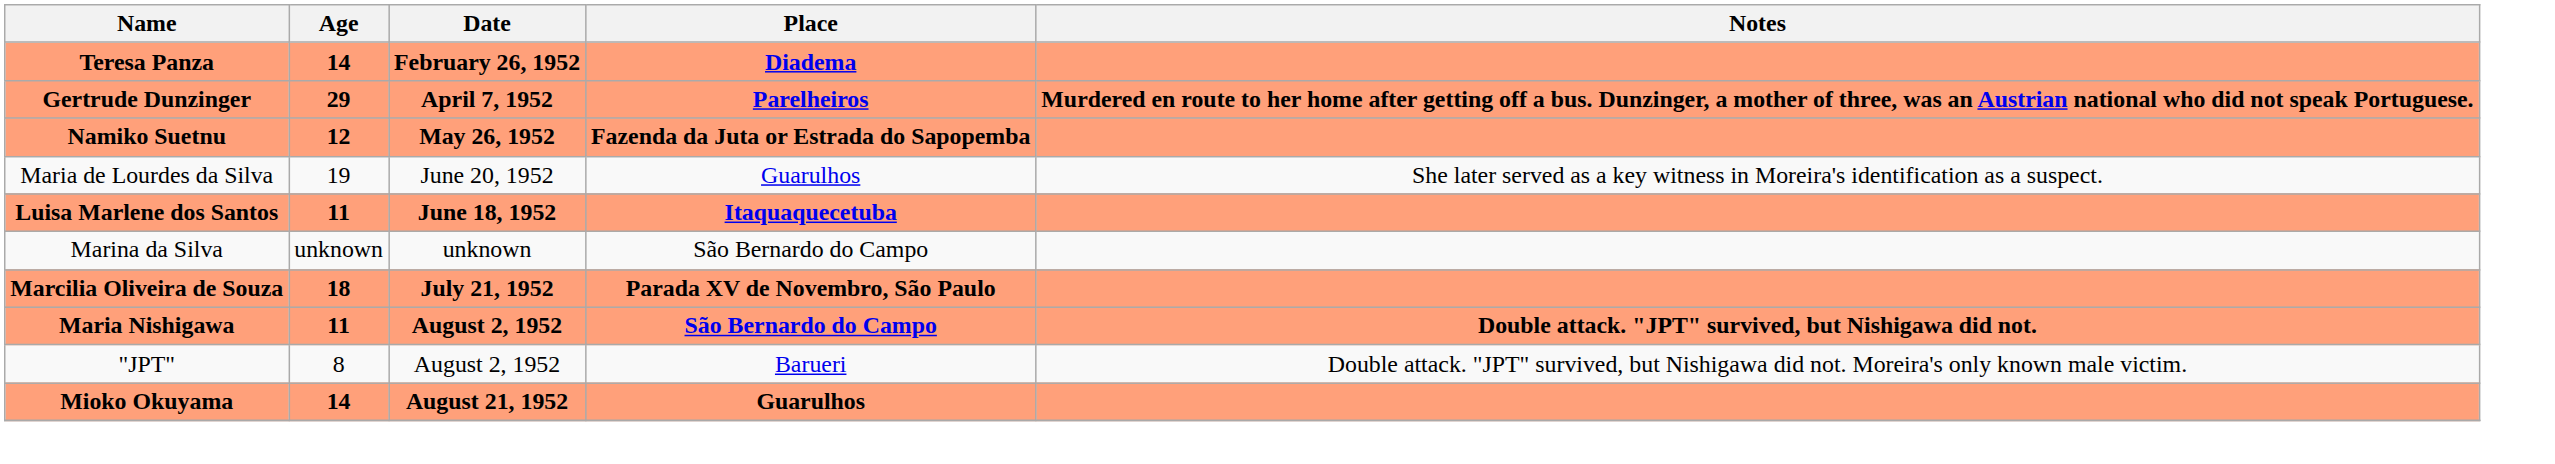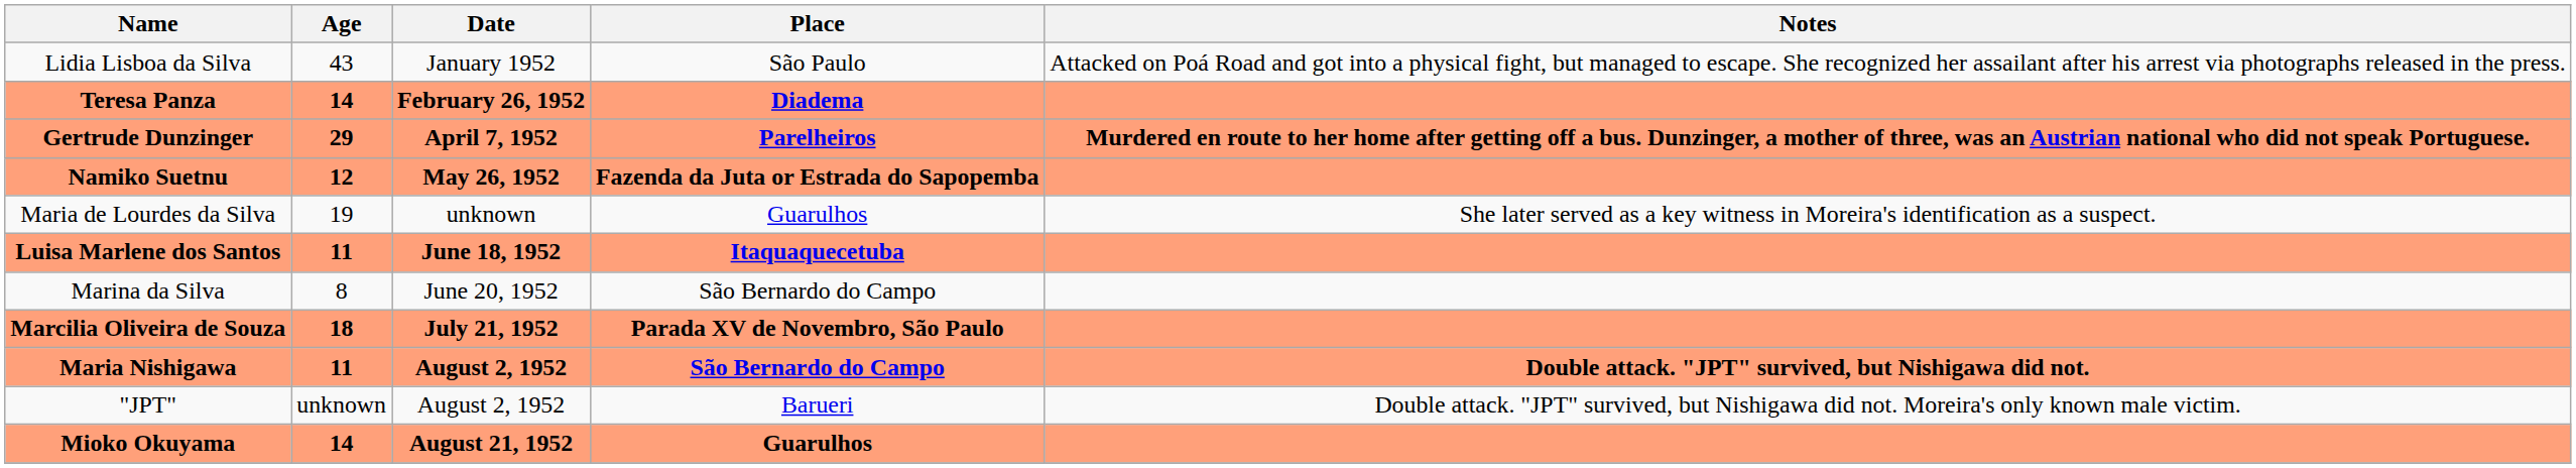 <table class="wikitable centre" style="margin-bottom: 10px;">
 <tr>
 <th>Name</th>
 <th>Age</th>
 <th>Date</th>
 <th>Place</th>
 <th>Notes</th>
+</tr>
+<tr>
+<td style="text-align: center;">Lidia Lisboa da Silva</td>
+<td style="text-align: center;">43</td>
+<td style="text-align: center;">January 1952</td>
+<td style="text-align: center;">São Paulo</td>
+<td style="text-align: center;">Attacked on Poá Road and got into a physical fight, but managed to escape. She recognized her assailant after his arrest via photographs released in the press.</td>
 </tr>
 <tr>
 <th style="background:LightSalmon">Teresa Panza</th>
 <th style="background:LightSalmon">14</th>
 <th style="background:LightSalmon">February 26, 1952</th>
 <th style="background:LightSalmon"><a href='#'>Diadema</a></th>
 <th style="background:LightSalmon"></th>
 </tr>
 <tr>
 <th style="background:LightSalmon">Gertrude Dunzinger</th>
 <th style="background:LightSalmon">29</th>
 <th style="background:LightSalmon">April 7, 1952</th>
 <th style="background:LightSalmon"><a href='#'>Parelheiros</a></th>
 <th style="background:LightSalmon">Murdered en route to her home after getting off a bus. Dunzinger, a mother of three, was an <a href='#'>Austrian</a> national who did not speak Portuguese.</th>
 </tr>
 <tr>
 <th style="background:LightSalmon">Namiko Suetnu</th>
 <th style="background:LightSalmon">12</th>
 <th style="background:LightSalmon">May 26, 1952</th>
 <th style="background:LightSalmon">Fazenda da Juta or Estrada do Sapopemba</th>
 <th style="background:LightSalmon"></th>
 </tr>
 <tr>
 <td style="text-align: center;">Maria de Lourdes da Silva</td>
 <td style="text-align: center;">19</td>
-<td style="text-align: center;">June 20, 1952</td>
+<td style="text-align: center;">unknown</td>
 <td style="text-align: center;"><a href='#'>Guarulhos</a></td>
 <td style="text-align: center;">She later served as a key witness in Moreira's identification as a suspect.</td>
 </tr>
 <tr>
 <th style="background:LightSalmon">Luisa Marlene dos Santos</th>
 <th style="background:LightSalmon">11</th>
 <th style="background:LightSalmon">June 18, 1952</th>
 <th style="background:LightSalmon"><a href='#'>Itaquaquecetuba</a></th>
 <th style="background:LightSalmon"></th>
 </tr>
 <tr>
 <td style="text-align: center;">Marina da Silva</td>
-<td style="text-align: center;">unknown</td>
-<td style="text-align: center;">unknown</td>
+<td style="text-align: center;">8</td>
+<td style="text-align: center;">June 20, 1952</td>
 <td style="text-align: center;">São Bernardo do Campo</td>
 <td style="text-align: center;"></td>
 </tr>
 <tr>
 <th style="background:LightSalmon">Marcilia Oliveira de Souza</th>
 <th style="background:LightSalmon">18</th>
 <th style="background:LightSalmon">July 21, 1952</th>
 <th style="background:LightSalmon">Parada XV de Novembro, São Paulo</th>
 <th style="background:LightSalmon"></th>
 </tr>
 <tr>
 <th style="background:LightSalmon">Maria Nishigawa</th>
 <th style="background:LightSalmon">11</th>
 <th style="background:LightSalmon">August 2, 1952</th>
 <th style="background:LightSalmon"><a href='#'>São Bernardo do Campo</a></th>
 <th style="background:LightSalmon">Double attack. "JPT" survived, but Nishigawa did not.</th>
 </tr>
 <tr>
 <td style="text-align: center;">"JPT"</td>
-<td style="text-align: center;">8</td>
+<td style="text-align: center;">unknown</td>
 <td style="text-align: center;">August 2, 1952</td>
 <td style="text-align: center;"><a href='#'>Barueri</a></td>
 <td style="text-align: center;">Double attack. "JPT" survived, but Nishigawa did not. Moreira's only known male victim.</td>
 </tr>
 <tr>
 <th style="background:LightSalmon">Mioko Okuyama</th>
 <th style="background:LightSalmon">14</th>
 <th style="background:LightSalmon">August 21, 1952</th>
 <th style="background:LightSalmon">Guarulhos</th>
 <th style="background:LightSalmon"></th>
 </tr>
 <tr>
 </tr>
 </table>
